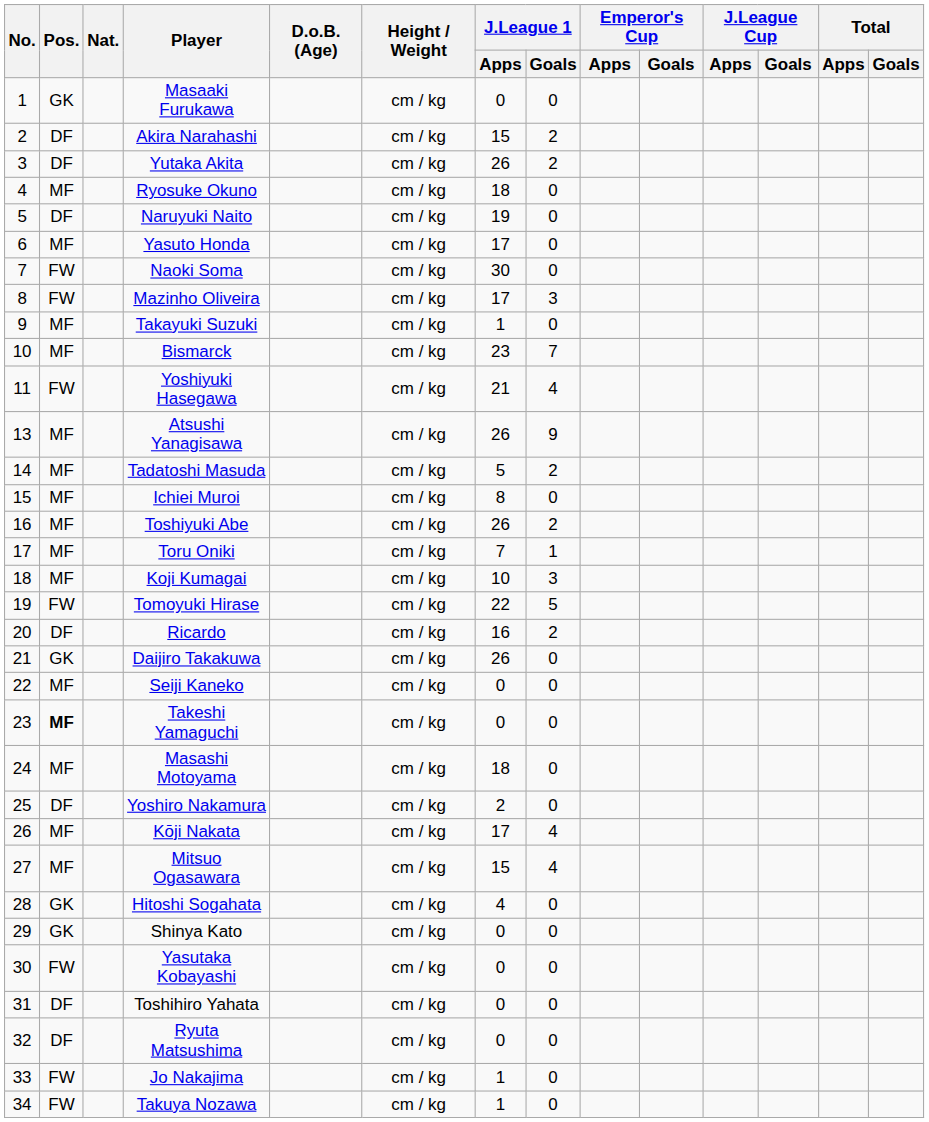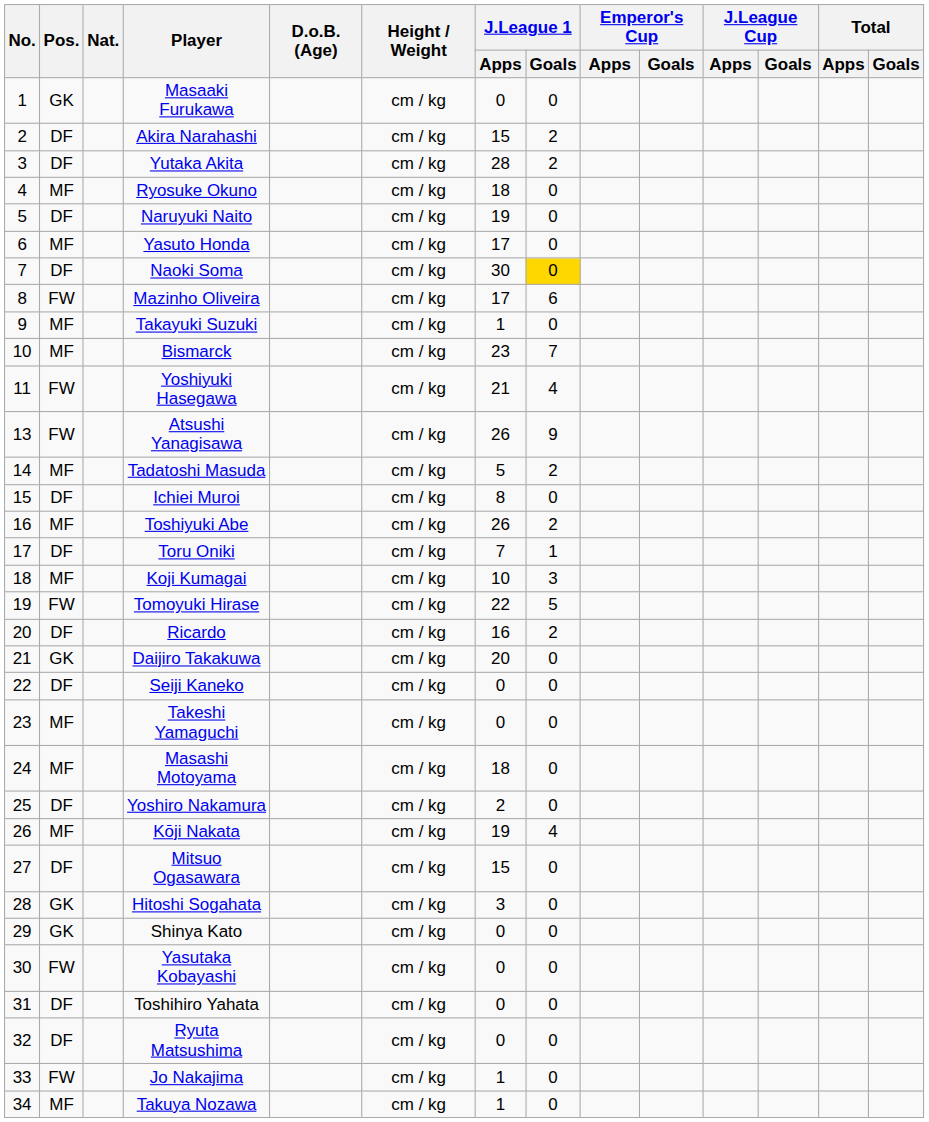 <table class="wikitable" style="text-align:center;">
 <tr>
 <th rowspan="2">No.</th>
 <th rowspan="2">Pos.</th>
 <th rowspan="2">Nat.</th>
 <th rowspan="2">Player</th>
 <th rowspan="2">D.o.B. (Age)</th>
 <th rowspan="2">Height / Weight</th>
 <th colspan="2"><a href='#'>J.League 1</a></th>
 <th colspan="2"><a href='#'>Emperor's Cup</a></th>
 <th colspan="2"><a href='#'>J.League Cup</a></th>
 <th colspan="2">Total</th>
 </tr>
 <tr>
 <th>Apps</th>
 <th>Goals</th>
 <th>Apps</th>
 <th>Goals</th>
 <th>Apps</th>
 <th>Goals</th>
 <th>Apps</th>
 <th>Goals</th>
 </tr>
 <tr>
 <td>1</td>
 <td>GK</td>
 <td></td>
 <td><a href='#'>Masaaki Furukawa</a></td>
 <td></td>
 <td>cm / kg</td>
 <td>0</td>
 <td>0</td>
 <td></td>
 <td></td>
 <td></td>
 <td></td>
 <td></td>
 <td></td>
 </tr>
 <tr>
 <td>2</td>
 <td>DF</td>
 <td></td>
 <td><a href='#'>Akira Narahashi</a></td>
 <td></td>
 <td>cm / kg</td>
 <td>15</td>
 <td>2</td>
 <td></td>
 <td></td>
 <td></td>
 <td></td>
 <td></td>
 <td></td>
 </tr>
 <tr>
 <td>3</td>
 <td>DF</td>
 <td></td>
 <td><a href='#'>Yutaka Akita</a></td>
 <td></td>
 <td>cm / kg</td>
-<td>26</td>
+<td>28</td>
 <td>2</td>
 <td></td>
 <td></td>
 <td></td>
 <td></td>
 <td></td>
 <td></td>
 </tr>
 <tr>
 <td>4</td>
 <td>MF</td>
 <td></td>
 <td><a href='#'>Ryosuke Okuno</a></td>
 <td></td>
 <td>cm / kg</td>
 <td>18</td>
 <td>0</td>
 <td></td>
 <td></td>
 <td></td>
 <td></td>
 <td></td>
 <td></td>
 </tr>
 <tr>
 <td>5</td>
 <td>DF</td>
 <td></td>
 <td><a href='#'>Naruyuki Naito</a></td>
 <td></td>
 <td>cm / kg</td>
 <td>19</td>
 <td>0</td>
 <td></td>
 <td></td>
 <td></td>
 <td></td>
 <td></td>
 <td></td>
 </tr>
 <tr>
 <td>6</td>
 <td>MF</td>
 <td></td>
 <td><a href='#'>Yasuto Honda</a></td>
 <td></td>
 <td>cm / kg</td>
 <td>17</td>
 <td>0</td>
 <td></td>
 <td></td>
 <td></td>
 <td></td>
 <td></td>
 <td></td>
 </tr>
 <tr>
 <td>7</td>
-<td>FW</td>
+<td>DF</td>
 <td></td>
 <td><a href='#'>Naoki Soma</a></td>
 <td></td>
 <td>cm / kg</td>
 <td>30</td>
-<td>0</td>
+<td style="background: gold;">0</td>
 <td></td>
 <td></td>
 <td></td>
 <td></td>
 <td></td>
 <td></td>
 </tr>
 <tr>
 <td>8</td>
 <td>FW</td>
 <td></td>
 <td><a href='#'>Mazinho Oliveira</a></td>
 <td></td>
 <td>cm / kg</td>
 <td>17</td>
-<td>3</td>
+<td>6</td>
 <td></td>
 <td></td>
 <td></td>
 <td></td>
 <td></td>
 <td></td>
 </tr>
 <tr>
 <td>9</td>
 <td>MF</td>
 <td></td>
 <td><a href='#'>Takayuki Suzuki</a></td>
 <td></td>
 <td>cm / kg</td>
 <td>1</td>
 <td>0</td>
 <td></td>
 <td></td>
 <td></td>
 <td></td>
 <td></td>
 <td></td>
 </tr>
 <tr>
 <td>10</td>
 <td>MF</td>
 <td></td>
 <td><a href='#'>Bismarck</a></td>
 <td></td>
 <td>cm / kg</td>
 <td>23</td>
 <td>7</td>
 <td></td>
 <td></td>
 <td></td>
 <td></td>
 <td></td>
 <td></td>
 </tr>
 <tr>
 <td>11</td>
 <td>FW</td>
 <td></td>
 <td><a href='#'>Yoshiyuki Hasegawa</a></td>
 <td></td>
 <td>cm / kg</td>
 <td>21</td>
 <td>4</td>
 <td></td>
 <td></td>
 <td></td>
 <td></td>
 <td></td>
 <td></td>
 </tr>
 <tr>
 <td>13</td>
-<td>MF</td>
+<td>FW</td>
 <td></td>
 <td><a href='#'>Atsushi Yanagisawa</a></td>
 <td></td>
 <td>cm / kg</td>
 <td>26</td>
 <td>9</td>
 <td></td>
 <td></td>
 <td></td>
 <td></td>
 <td></td>
 <td></td>
 </tr>
 <tr>
 <td>14</td>
 <td>MF</td>
 <td></td>
 <td><a href='#'>Tadatoshi Masuda</a></td>
 <td></td>
 <td>cm / kg</td>
 <td>5</td>
 <td>2</td>
 <td></td>
 <td></td>
 <td></td>
 <td></td>
 <td></td>
 <td></td>
 </tr>
 <tr>
 <td>15</td>
-<td>MF</td>
+<td>DF</td>
 <td></td>
 <td><a href='#'>Ichiei Muroi</a></td>
 <td></td>
 <td>cm / kg</td>
 <td>8</td>
 <td>0</td>
 <td></td>
 <td></td>
 <td></td>
 <td></td>
 <td></td>
 <td></td>
 </tr>
 <tr>
 <td>16</td>
 <td>MF</td>
 <td></td>
 <td><a href='#'>Toshiyuki Abe</a></td>
 <td></td>
 <td>cm / kg</td>
 <td>26</td>
 <td>2</td>
 <td></td>
 <td></td>
 <td></td>
 <td></td>
 <td></td>
 <td></td>
 </tr>
 <tr>
 <td>17</td>
-<td>MF</td>
+<td>DF</td>
 <td></td>
 <td><a href='#'>Toru Oniki</a></td>
 <td></td>
 <td>cm / kg</td>
 <td>7</td>
 <td>1</td>
 <td></td>
 <td></td>
 <td></td>
 <td></td>
 <td></td>
 <td></td>
 </tr>
 <tr>
 <td>18</td>
 <td>MF</td>
 <td></td>
 <td><a href='#'>Koji Kumagai</a></td>
 <td></td>
 <td>cm / kg</td>
 <td>10</td>
 <td>3</td>
 <td></td>
 <td></td>
 <td></td>
 <td></td>
 <td></td>
 <td></td>
 </tr>
 <tr>
 <td>19</td>
 <td>FW</td>
 <td></td>
 <td><a href='#'>Tomoyuki Hirase</a></td>
 <td></td>
 <td>cm / kg</td>
 <td>22</td>
 <td>5</td>
 <td></td>
 <td></td>
 <td></td>
 <td></td>
 <td></td>
 <td></td>
 </tr>
 <tr>
 <td>20</td>
 <td>DF</td>
 <td></td>
 <td><a href='#'>Ricardo</a></td>
 <td></td>
 <td>cm / kg</td>
 <td>16</td>
 <td>2</td>
 <td></td>
 <td></td>
 <td></td>
 <td></td>
 <td></td>
 <td></td>
 </tr>
 <tr>
 <td>21</td>
 <td>GK</td>
 <td></td>
 <td><a href='#'>Daijiro Takakuwa</a></td>
 <td></td>
 <td>cm / kg</td>
-<td>26</td>
+<td>20</td>
 <td>0</td>
 <td></td>
 <td></td>
 <td></td>
 <td></td>
 <td></td>
 <td></td>
 </tr>
 <tr>
 <td>22</td>
-<td>MF</td>
+<td>DF</td>
 <td></td>
 <td><a href='#'>Seiji Kaneko</a></td>
 <td></td>
 <td>cm / kg</td>
 <td>0</td>
 <td>0</td>
 <td></td>
 <td></td>
 <td></td>
 <td></td>
 <td></td>
 <td></td>
 </tr>
 <tr>
 <td>23</td>
-<td><strong>MF</strong></td>
+<td>MF</td>
 <td></td>
 <td><a href='#'>Takeshi Yamaguchi</a></td>
 <td></td>
 <td>cm / kg</td>
 <td>0</td>
 <td>0</td>
 <td></td>
 <td></td>
 <td></td>
 <td></td>
 <td></td>
 <td></td>
 </tr>
 <tr>
 <td>24</td>
 <td>MF</td>
 <td></td>
 <td><a href='#'>Masashi Motoyama</a></td>
 <td></td>
 <td>cm / kg</td>
 <td>18</td>
 <td>0</td>
 <td></td>
 <td></td>
 <td></td>
 <td></td>
 <td></td>
 <td></td>
 </tr>
 <tr>
 <td>25</td>
 <td>DF</td>
 <td></td>
 <td><a href='#'>Yoshiro Nakamura</a></td>
 <td></td>
 <td>cm / kg</td>
 <td>2</td>
 <td>0</td>
 <td></td>
 <td></td>
 <td></td>
 <td></td>
 <td></td>
 <td></td>
 </tr>
 <tr>
 <td>26</td>
 <td>MF</td>
 <td></td>
 <td><a href='#'>Kōji Nakata</a></td>
 <td></td>
 <td>cm / kg</td>
-<td>17</td>
+<td>19</td>
 <td>4</td>
 <td></td>
 <td></td>
 <td></td>
 <td></td>
 <td></td>
 <td></td>
 </tr>
 <tr>
 <td>27</td>
-<td>MF</td>
+<td>DF</td>
 <td></td>
 <td><a href='#'>Mitsuo Ogasawara</a></td>
 <td></td>
 <td>cm / kg</td>
 <td>15</td>
-<td>4</td>
+<td>0</td>
 <td></td>
 <td></td>
 <td></td>
 <td></td>
 <td></td>
 <td></td>
 </tr>
 <tr>
 <td>28</td>
 <td>GK</td>
 <td></td>
 <td><a href='#'>Hitoshi Sogahata</a></td>
 <td></td>
 <td>cm / kg</td>
-<td>4</td>
+<td>3</td>
 <td>0</td>
 <td></td>
 <td></td>
 <td></td>
 <td></td>
 <td></td>
 <td></td>
 </tr>
 <tr>
 <td>29</td>
 <td>GK</td>
 <td></td>
 <td>Shinya Kato</td>
 <td></td>
 <td>cm / kg</td>
 <td>0</td>
 <td>0</td>
 <td></td>
 <td></td>
 <td></td>
 <td></td>
 <td></td>
 <td></td>
 </tr>
 <tr>
 <td>30</td>
 <td>FW</td>
 <td></td>
 <td><a href='#'>Yasutaka Kobayashi</a></td>
 <td></td>
 <td>cm / kg</td>
 <td>0</td>
 <td>0</td>
 <td></td>
 <td></td>
 <td></td>
 <td></td>
 <td></td>
 <td></td>
 </tr>
 <tr>
 <td>31</td>
 <td>DF</td>
 <td></td>
 <td>Toshihiro Yahata</td>
 <td></td>
 <td>cm / kg</td>
 <td>0</td>
 <td>0</td>
 <td></td>
 <td></td>
 <td></td>
 <td></td>
 <td></td>
 <td></td>
 </tr>
 <tr>
 <td>32</td>
 <td>DF</td>
 <td></td>
 <td><a href='#'>Ryuta Matsushima</a></td>
 <td></td>
 <td>cm / kg</td>
 <td>0</td>
 <td>0</td>
 <td></td>
 <td></td>
 <td></td>
 <td></td>
 <td></td>
 <td></td>
 </tr>
 <tr>
 <td>33</td>
 <td>FW</td>
 <td></td>
 <td><a href='#'>Jo Nakajima</a></td>
 <td></td>
 <td>cm / kg</td>
 <td>1</td>
 <td>0</td>
 <td></td>
 <td></td>
 <td></td>
 <td></td>
 <td></td>
 <td></td>
 </tr>
 <tr>
 <td>34</td>
-<td>FW</td>
+<td>MF</td>
 <td></td>
 <td><a href='#'>Takuya Nozawa</a></td>
 <td></td>
 <td>cm / kg</td>
 <td>1</td>
 <td>0</td>
 <td></td>
 <td></td>
 <td></td>
 <td></td>
 <td></td>
 <td></td>
 </tr>
 </table>
